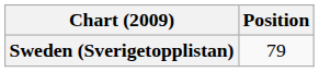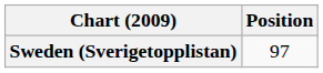 <table class="wikitable plainrowheaders" style="text-align:center">
 <tr>
 <th scope="col">Chart (2009)</th>
 <th scope="col">Position</th>
 </tr>
 <tr>
 <th scope="row">Sweden (Sverigetopplistan)</th>
-<td>79</td>
+<td>97</td>
 </tr>
 </table>
